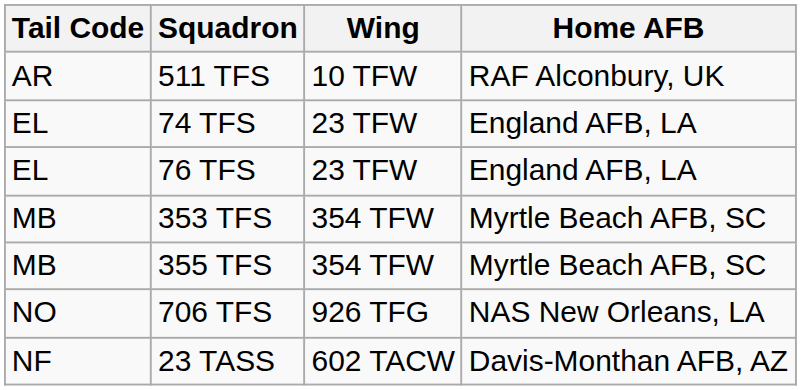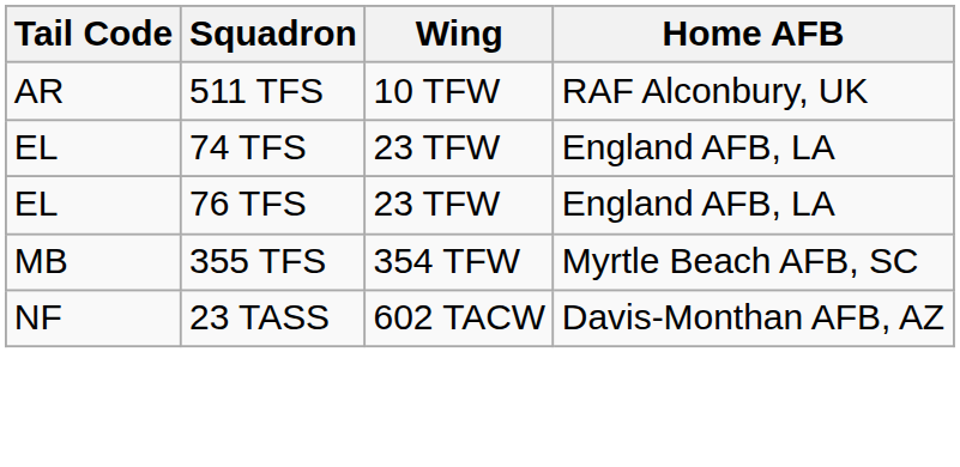 <table align=center class="wikitable">
 <tr>
 <th>Tail Code</th>
 <th>Squadron</th>
 <th>Wing</th>
 <th>Home AFB</th>
 </tr>
 <tr>
 <td>AR</td>
 <td>511 TFS</td>
 <td>10 TFW</td>
 <td>RAF Alconbury, UK</td>
 </tr>
 <tr>
 <td>EL</td>
 <td>74 TFS</td>
 <td>23 TFW</td>
 <td>England AFB, LA</td>
 </tr>
 <tr>
 <td>EL</td>
 <td>76 TFS</td>
 <td>23 TFW</td>
 <td>England AFB, LA</td>
 </tr>
 <tr>
 <td>MB</td>
-<td>353 TFS</td>
-<td>354 TFW</td>
-<td>Myrtle Beach AFB, SC</td>
-</tr>
-<tr>
-<td>MB</td>
 <td>355 TFS</td>
 <td>354 TFW</td>
 <td>Myrtle Beach AFB, SC</td>
-</tr>
-<tr>
-<td>NO</td>
-<td>706 TFS</td>
-<td>926 TFG</td>
-<td>NAS New Orleans, LA</td>
 </tr>
 <tr>
 <td>NF</td>
 <td>23 TASS</td>
 <td>602 TACW</td>
 <td>Davis-Monthan AFB, AZ</td>
 </tr>
 </table>
